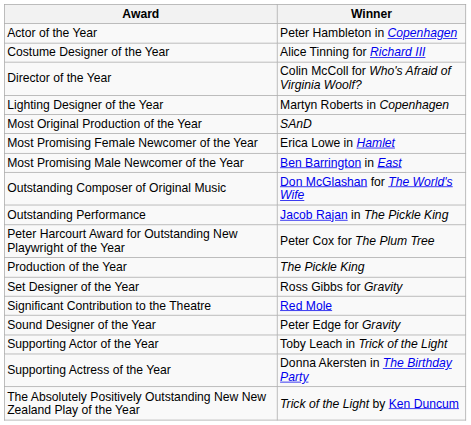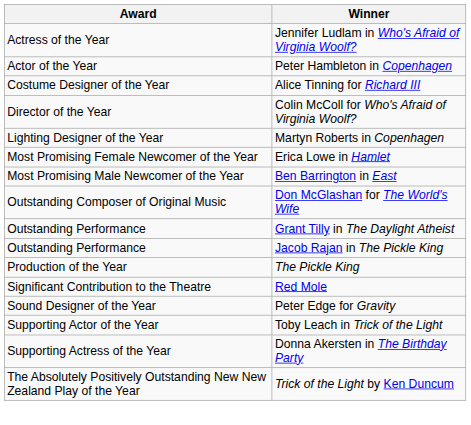 <table class="wikitable sortable">
 <tr>
 <th>Award</th>
 <th>Winner</th>
+</tr>
+<tr>
+<td>Actress of the Year</td>
+<td>Jennifer Ludlam in <em><a href='#'>Who's Afraid of Virginia Woolf?</a></em></td>
 </tr>
 <tr>
 <td>Actor of the Year</td>
 <td>Peter Hambleton in <em><a href='#'>Copenhagen</a></em></td>
 </tr>
 <tr>
 <td>Costume Designer of the Year</td>
 <td>Alice Tinning for <em><a href='#'>Richard III</a></em></td>
 </tr>
 <tr>
 <td>Director of the Year</td>
 <td>Colin McColl for <em>Who's Afraid of Virginia Woolf?</em></td>
 </tr>
 <tr>
 <td>Lighting Designer of the Year</td>
 <td>Martyn Roberts in <em>Copenhagen</em></td>
 </tr>
 <tr>
-<td>Most Original Production of the Year</td>
-<td><em>SAnD</em></td>
-</tr>
-<tr>
 <td>Most Promising Female Newcomer of the Year</td>
 <td>Erica Lowe in <em><a href='#'>Hamlet</a></em></td>
 </tr>
 <tr>
 <td>Most Promising Male Newcomer of the Year</td>
 <td><a href='#'>Ben Barrington</a> in <em><a href='#'>East</a></em></td>
 </tr>
 <tr>
 <td>Outstanding Composer of Original Music</td>
 <td><a href='#'>Don McGlashan</a> for <em><a href='#'>The World's Wife</a></em></td>
 </tr>
 <tr>
 <td>Outstanding Performance</td>
-<td><a href='#'>Jacob Rajan</a> in <em>The Pickle King</em></td>
+<td><a href='#'>Grant Tilly</a> in <em>The Daylight Atheist</em></td>
 </tr>
 <tr>
-<td>Peter Harcourt Award for Outstanding New Playwright of the Year</td>
-<td>Peter Cox for <em>The Plum Tree</em></td>
+<td>Outstanding Performance</td>
+<td><a href='#'>Jacob Rajan</a> in <em>The Pickle King</em></td>
 </tr>
 <tr>
 <td>Production of the Year</td>
 <td><em>The Pickle King</em></td>
-</tr>
-<tr>
-<td>Set Designer of the Year</td>
-<td>Ross Gibbs for <em>Gravity</em></td>
 </tr>
 <tr>
 <td>Significant Contribution to the Theatre</td>
 <td><a href='#'>Red Mole</a></td>
 </tr>
 <tr>
 <td>Sound Designer of the Year</td>
 <td>Peter Edge for <em>Gravity</em></td>
 </tr>
 <tr>
 <td>Supporting Actor of the Year</td>
 <td>Toby Leach in <em>Trick of the Light</em></td>
 </tr>
 <tr>
 <td>Supporting Actress of the Year</td>
 <td>Donna Akersten in <em><a href='#'>The Birthday Party</a></em></td>
 </tr>
 <tr>
 <td>The Absolutely Positively Outstanding New New Zealand Play of the Year</td>
 <td><em>Trick of the Light</em> by <a href='#'>Ken Duncum</a></td>
 </tr>
 </table>
